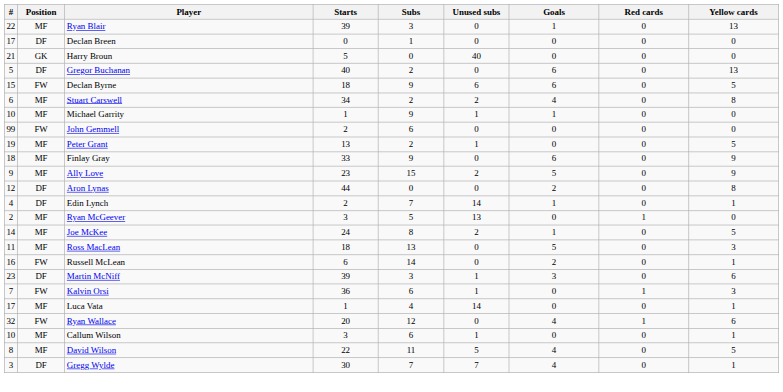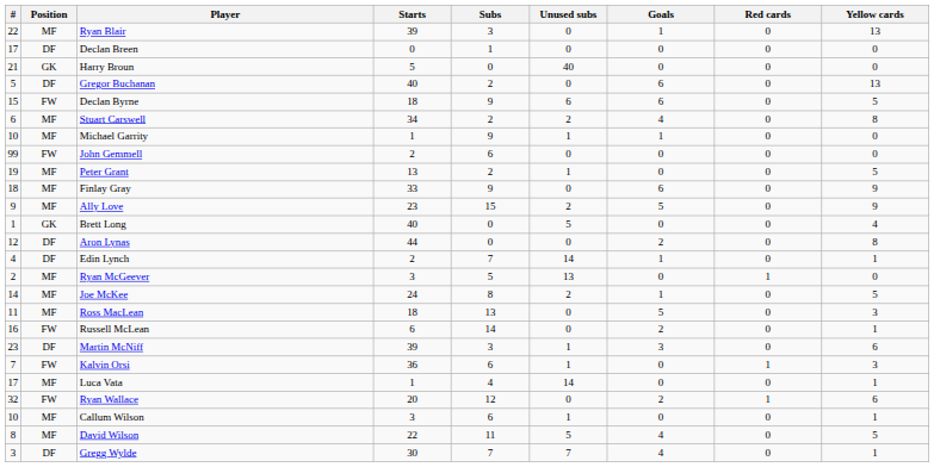 <table class="wikitable sortable" style="font-size:90%; text-align:center">
 <tr>
 <th>#</th>
 <th style="width:70px">Position</th>
 <th style="width:400px">Player</th>
 <th style="width:100px">Starts</th>
 <th style="width:100px">Subs</th>
 <th style="width:100px">Unused subs</th>
 <th style="width:140px">Goals </th>
 <th style="width:140px">Red cards </th>
 <th style="width:140px">Yellow cards </th>
 </tr>
 <tr>
 <td>22</td>
 <td>MF</td>
 <td style="text-align:left"> <a href='#'>Ryan Blair</a></td>
 <td>39</td>
 <td>3</td>
 <td>0</td>
 <td>1</td>
 <td>0</td>
 <td>13</td>
 </tr>
 <tr>
 <td>17</td>
 <td>DF</td>
 <td style="text-align:left"> Declan Breen</td>
 <td>0</td>
 <td>1</td>
 <td>0</td>
 <td>0</td>
 <td>0</td>
 <td>0</td>
 </tr>
 <tr>
 <td>21</td>
 <td>GK</td>
 <td style="text-align:left"> Harry Broun</td>
 <td>5</td>
 <td>0</td>
 <td>40</td>
 <td>0</td>
 <td>0</td>
 <td>0</td>
 </tr>
 <tr>
 <td>5</td>
 <td>DF</td>
 <td style="text-align:left"> <a href='#'>Gregor Buchanan</a></td>
 <td>40</td>
 <td>2</td>
 <td>0</td>
 <td>6</td>
 <td>0</td>
 <td>13</td>
 </tr>
 <tr>
 <td>15</td>
 <td>FW</td>
 <td style="text-align:left"> Declan Byrne</td>
 <td>18</td>
 <td>9</td>
 <td>6</td>
 <td>6</td>
 <td>0</td>
 <td>5</td>
 </tr>
 <tr>
 <td>6</td>
 <td>MF</td>
 <td style="text-align:left"> <a href='#'>Stuart Carswell</a></td>
 <td>34</td>
 <td>2</td>
 <td>2</td>
 <td>4</td>
 <td>0</td>
 <td>8</td>
 </tr>
 <tr>
 <td>10</td>
 <td>MF</td>
 <td style="text-align:left"> Michael Garrity</td>
 <td>1</td>
 <td>9</td>
 <td>1</td>
 <td>1</td>
 <td>0</td>
 <td>0</td>
 </tr>
 <tr>
 <td>99</td>
 <td>FW</td>
 <td style="text-align:left"> <a href='#'>John Gemmell</a></td>
 <td>2</td>
 <td>6</td>
 <td>0</td>
 <td>0</td>
 <td>0</td>
 <td>0</td>
 </tr>
 <tr>
 <td>19</td>
 <td>MF</td>
 <td style="text-align:left"> <a href='#'>Peter Grant</a></td>
 <td>13</td>
 <td>2</td>
 <td>1</td>
 <td>0</td>
 <td>0</td>
 <td>5</td>
 </tr>
 <tr>
 <td>18</td>
 <td>MF</td>
 <td style="text-align:left"> Finlay Gray</td>
 <td>33</td>
 <td>9</td>
 <td>0</td>
 <td>6</td>
 <td>0</td>
 <td>9</td>
 </tr>
 <tr>
 <td>9</td>
 <td>MF</td>
 <td style="text-align:left"> <a href='#'>Ally Love</a></td>
 <td>23</td>
 <td>15</td>
 <td>2</td>
 <td>5</td>
 <td>0</td>
 <td>9</td>
 </tr>
 <tr>
+<td>1</td>
+<td>GK</td>
+<td style="text-align:left"> Brett Long</td>
+<td>40</td>
+<td>0</td>
+<td>5</td>
+<td>0</td>
+<td>0</td>
+<td>4</td>
+</tr>
+<tr>
 <td>12</td>
 <td>DF</td>
 <td style="text-align:left"> <a href='#'>Aron Lynas</a></td>
 <td>44</td>
 <td>0</td>
 <td>0</td>
 <td>2</td>
 <td>0</td>
 <td>8</td>
 </tr>
 <tr>
 <td>4</td>
 <td>DF</td>
 <td style="text-align:left"> Edin Lynch</td>
 <td>2</td>
 <td>7</td>
 <td>14</td>
 <td>1</td>
 <td>0</td>
 <td>1</td>
 </tr>
 <tr>
 <td>2</td>
 <td>MF</td>
 <td style="text-align:left"> <a href='#'>Ryan McGeever</a></td>
 <td>3</td>
 <td>5</td>
 <td>13</td>
 <td>0</td>
 <td>1</td>
 <td>0</td>
 </tr>
 <tr>
 <td>14</td>
 <td>MF</td>
 <td style="text-align:left"> <a href='#'>Joe McKee</a></td>
 <td>24</td>
 <td>8</td>
 <td>2</td>
 <td>1</td>
 <td>0</td>
 <td>5</td>
 </tr>
 <tr>
 <td>11</td>
 <td>MF</td>
 <td style="text-align:left"> <a href='#'>Ross MacLean</a></td>
 <td>18</td>
 <td>13</td>
 <td>0</td>
 <td>5</td>
 <td>0</td>
 <td>3</td>
 </tr>
 <tr>
 <td>16</td>
 <td>FW</td>
 <td style="text-align:left"> Russell McLean</td>
 <td>6</td>
 <td>14</td>
 <td>0</td>
 <td>2</td>
 <td>0</td>
 <td>1</td>
 </tr>
 <tr>
 <td>23</td>
 <td>DF</td>
 <td style="text-align:left"> <a href='#'>Martin McNiff</a></td>
 <td>39</td>
 <td>3</td>
 <td>1</td>
 <td>3</td>
 <td>0</td>
 <td>6</td>
 </tr>
 <tr>
 <td>7</td>
 <td>FW</td>
 <td style="text-align:left"> <a href='#'>Kalvin Orsi</a></td>
 <td>36</td>
 <td>6</td>
 <td>1</td>
 <td>0</td>
 <td>1</td>
 <td>3</td>
 </tr>
 <tr>
 <td>17</td>
 <td>MF</td>
 <td style="text-align:left"> Luca Vata</td>
 <td>1</td>
 <td>4</td>
 <td>14</td>
 <td>0</td>
 <td>0</td>
 <td>1</td>
 </tr>
 <tr>
 <td>32</td>
 <td>FW</td>
 <td style="text-align:left"> <a href='#'>Ryan Wallace</a></td>
 <td>20</td>
 <td>12</td>
 <td>0</td>
-<td>4</td>
+<td>2</td>
 <td>1</td>
 <td>6</td>
 </tr>
 <tr>
 <td>10</td>
 <td>MF</td>
 <td style="text-align:left"> Callum Wilson</td>
 <td>3</td>
 <td>6</td>
 <td>1</td>
 <td>0</td>
 <td>0</td>
 <td>1</td>
 </tr>
 <tr>
 <td>8</td>
 <td>MF</td>
 <td style="text-align:left"> <a href='#'>David Wilson</a></td>
 <td>22</td>
 <td>11</td>
 <td>5</td>
 <td>4</td>
 <td>0</td>
 <td>5</td>
 </tr>
 <tr>
 <td>3</td>
 <td>DF</td>
 <td style="text-align:left"> <a href='#'>Gregg Wylde</a></td>
 <td>30</td>
 <td>7</td>
 <td>7</td>
 <td>4</td>
 <td>0</td>
 <td>1</td>
 </tr>
 </table>
